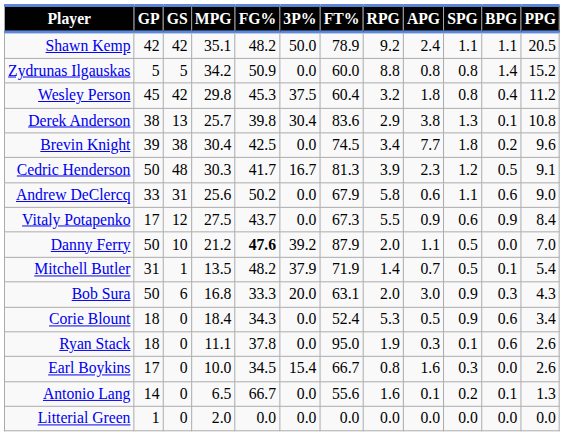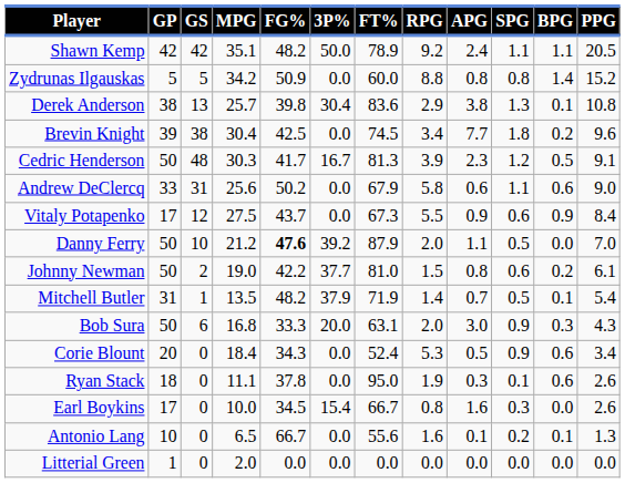 <table class="wikitable sortable" style="text-align:right;">
 <tr>
 <th style="background:#010101; color:#FFFFFF; border-top:#5C88DA 3px solid; border-bottom:#5C88DA 3px solid;">Player</th>
 <th style="background:#010101; color:#FFFFFF; border-top:#5C88DA 3px solid; border-bottom:#5C88DA 3px solid;">GP</th>
 <th style="background:#010101; color:#FFFFFF; border-top:#5C88DA 3px solid; border-bottom:#5C88DA 3px solid;">GS</th>
 <th style="background:#010101; color:#FFFFFF; border-top:#5C88DA 3px solid; border-bottom:#5C88DA 3px solid;">MPG</th>
 <th style="background:#010101; color:#FFFFFF; border-top:#5C88DA 3px solid; border-bottom:#5C88DA 3px solid;">FG%</th>
 <th style="background:#010101; color:#FFFFFF; border-top:#5C88DA 3px solid; border-bottom:#5C88DA 3px solid;">3P%</th>
 <th style="background:#010101; color:#FFFFFF; border-top:#5C88DA 3px solid; border-bottom:#5C88DA 3px solid;">FT%</th>
 <th style="background:#010101; color:#FFFFFF; border-top:#5C88DA 3px solid; border-bottom:#5C88DA 3px solid;">RPG</th>
 <th style="background:#010101; color:#FFFFFF; border-top:#5C88DA 3px solid; border-bottom:#5C88DA 3px solid;">APG</th>
 <th style="background:#010101; color:#FFFFFF; border-top:#5C88DA 3px solid; border-bottom:#5C88DA 3px solid;">SPG</th>
 <th style="background:#010101; color:#FFFFFF; border-top:#5C88DA 3px solid; border-bottom:#5C88DA 3px solid;">BPG</th>
 <th style="background:#010101; color:#FFFFFF; border-top:#5C88DA 3px solid; border-bottom:#5C88DA 3px solid;">PPG</th>
 </tr>
 <tr>
 <td><a href='#'>Shawn Kemp</a></td>
 <td>42</td>
 <td>42</td>
 <td>35.1</td>
 <td>48.2</td>
 <td>50.0</td>
 <td>78.9</td>
 <td>9.2</td>
 <td>2.4</td>
 <td>1.1</td>
 <td>1.1</td>
 <td>20.5</td>
 </tr>
 <tr>
 <td><a href='#'>Zydrunas Ilgauskas</a></td>
 <td>5</td>
 <td>5</td>
 <td>34.2</td>
 <td>50.9</td>
 <td>0.0</td>
 <td>60.0</td>
 <td>8.8</td>
 <td>0.8</td>
 <td>0.8</td>
 <td>1.4</td>
 <td>15.2</td>
-</tr>
-<tr>
-<td><a href='#'>Wesley Person</a></td>
-<td>45</td>
-<td>42</td>
-<td>29.8</td>
-<td>45.3</td>
-<td>37.5</td>
-<td>60.4</td>
-<td>3.2</td>
-<td>1.8</td>
-<td>0.8</td>
-<td>0.4</td>
-<td>11.2</td>
 </tr>
 <tr>
 <td><a href='#'>Derek Anderson</a></td>
 <td>38</td>
 <td>13</td>
 <td>25.7</td>
 <td>39.8</td>
 <td>30.4</td>
 <td>83.6</td>
 <td>2.9</td>
 <td>3.8</td>
 <td>1.3</td>
 <td>0.1</td>
 <td>10.8</td>
 </tr>
 <tr>
 <td><a href='#'>Brevin Knight</a></td>
 <td>39</td>
 <td>38</td>
 <td>30.4</td>
 <td>42.5</td>
 <td>0.0</td>
 <td>74.5</td>
 <td>3.4</td>
 <td>7.7</td>
 <td>1.8</td>
 <td>0.2</td>
 <td>9.6</td>
 </tr>
 <tr>
 <td><a href='#'>Cedric Henderson</a></td>
 <td>50</td>
 <td>48</td>
 <td>30.3</td>
 <td>41.7</td>
 <td>16.7</td>
 <td>81.3</td>
 <td>3.9</td>
 <td>2.3</td>
 <td>1.2</td>
 <td>0.5</td>
 <td>9.1</td>
 </tr>
 <tr>
 <td><a href='#'>Andrew DeClercq</a></td>
 <td>33</td>
 <td>31</td>
 <td>25.6</td>
 <td>50.2</td>
 <td>0.0</td>
 <td>67.9</td>
 <td>5.8</td>
 <td>0.6</td>
 <td>1.1</td>
 <td>0.6</td>
 <td>9.0</td>
 </tr>
 <tr>
 <td><a href='#'>Vitaly Potapenko</a></td>
 <td>17</td>
 <td>12</td>
 <td>27.5</td>
 <td>43.7</td>
 <td>0.0</td>
 <td>67.3</td>
 <td>5.5</td>
 <td>0.9</td>
 <td>0.6</td>
 <td>0.9</td>
 <td>8.4</td>
 </tr>
 <tr>
 <td><a href='#'>Danny Ferry</a></td>
 <td>50</td>
 <td>10</td>
 <td>21.2</td>
 <td><strong>47.6</strong></td>
 <td>39.2</td>
 <td>87.9</td>
 <td>2.0</td>
 <td>1.1</td>
 <td>0.5</td>
 <td>0.0</td>
 <td>7.0</td>
 </tr>
 <tr>
+<td><a href='#'>Johnny Newman</a></td>
+<td>50</td>
+<td>2</td>
+<td>19.0</td>
+<td>42.2</td>
+<td>37.7</td>
+<td>81.0</td>
+<td>1.5</td>
+<td>0.8</td>
+<td>0.6</td>
+<td>0.2</td>
+<td>6.1</td>
+</tr>
+<tr>
 <td><a href='#'>Mitchell Butler</a></td>
 <td>31</td>
 <td>1</td>
 <td>13.5</td>
 <td>48.2</td>
 <td>37.9</td>
 <td>71.9</td>
 <td>1.4</td>
 <td>0.7</td>
 <td>0.5</td>
 <td>0.1</td>
 <td>5.4</td>
 </tr>
 <tr>
 <td><a href='#'>Bob Sura</a></td>
 <td>50</td>
 <td>6</td>
 <td>16.8</td>
 <td>33.3</td>
 <td>20.0</td>
 <td>63.1</td>
 <td>2.0</td>
 <td>3.0</td>
 <td>0.9</td>
 <td>0.3</td>
 <td>4.3</td>
 </tr>
 <tr>
 <td><a href='#'>Corie Blount</a></td>
-<td>18</td>
+<td>20</td>
 <td>0</td>
 <td>18.4</td>
 <td>34.3</td>
 <td>0.0</td>
 <td>52.4</td>
 <td>5.3</td>
 <td>0.5</td>
 <td>0.9</td>
 <td>0.6</td>
 <td>3.4</td>
 </tr>
 <tr>
 <td><a href='#'>Ryan Stack</a></td>
 <td>18</td>
 <td>0</td>
 <td>11.1</td>
 <td>37.8</td>
 <td>0.0</td>
 <td>95.0</td>
 <td>1.9</td>
 <td>0.3</td>
 <td>0.1</td>
 <td>0.6</td>
 <td>2.6</td>
 </tr>
 <tr>
 <td><a href='#'>Earl Boykins</a></td>
 <td>17</td>
 <td>0</td>
 <td>10.0</td>
 <td>34.5</td>
 <td>15.4</td>
 <td>66.7</td>
 <td>0.8</td>
 <td>1.6</td>
 <td>0.3</td>
 <td>0.0</td>
 <td>2.6</td>
 </tr>
 <tr>
 <td><a href='#'>Antonio Lang</a></td>
-<td>14</td>
+<td>10</td>
 <td>0</td>
 <td>6.5</td>
 <td>66.7</td>
 <td>0.0</td>
 <td>55.6</td>
 <td>1.6</td>
 <td>0.1</td>
 <td>0.2</td>
 <td>0.1</td>
 <td>1.3</td>
 </tr>
 <tr>
 <td><a href='#'>Litterial Green</a></td>
 <td>1</td>
 <td>0</td>
 <td>2.0</td>
 <td>0.0</td>
 <td>0.0</td>
 <td>0.0</td>
 <td>0.0</td>
 <td>0.0</td>
 <td>0.0</td>
 <td>0.0</td>
 <td>0.0</td>
 </tr>
 </table>
